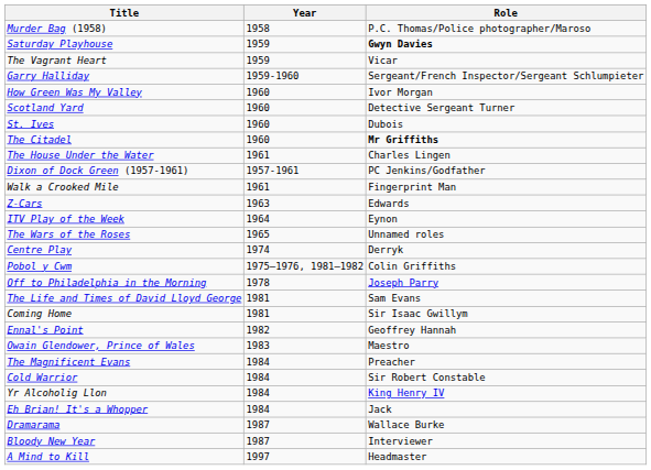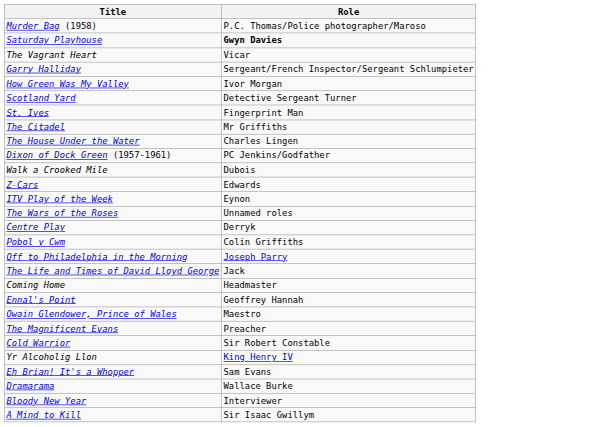 <table class="wikitable">
 <tr style="background:#ccc; text-align:center;">
 <th>Title</th>
-<th>Year</th>
 <th>Role</th>
 </tr>
 <tr>
 <td><em><a href='#'>Murder Bag</a></em> (1958)</td>
-<td>1958</td>
 <td>P.C. Thomas/Police photographer/Maroso</td>
 </tr>
 <tr>
 <td><em><a href='#'>Saturday Playhouse</a></em></td>
-<td>1959</td>
 <td><strong>Gwyn Davies</strong></td>
 </tr>
 <tr>
 <td><em>The Vagrant Heart</em></td>
-<td>1959</td>
 <td>Vicar</td>
 </tr>
 <tr>
 <td><em><a href='#'>Garry Halliday</a></em></td>
-<td>1959-1960</td>
 <td>Sergeant/French Inspector/Sergeant Schlumpieter</td>
 </tr>
 <tr>
 <td><em><a href='#'>How Green Was My Valley</a></em></td>
-<td>1960</td>
 <td>Ivor Morgan</td>
 </tr>
 <tr>
 <td><em><a href='#'>Scotland Yard</a></em></td>
-<td>1960</td>
 <td>Detective Sergeant Turner</td>
 </tr>
 <tr>
 <td><em><a href='#'>St. Ives</a></em></td>
-<td>1960</td>
-<td>Dubois</td>
+<td>Fingerprint Man</td>
 </tr>
 <tr>
 <td><em><a href='#'>The Citadel</a></em></td>
-<td>1960</td>
-<td><strong>Mr Griffiths</strong></td>
+<td>Mr Griffiths</td>
 </tr>
 <tr>
 <td><em><a href='#'>The House Under the Water</a></em></td>
-<td>1961</td>
 <td>Charles Lingen</td>
 </tr>
 <tr>
 <td><em><a href='#'>Dixon of Dock Green</a></em> (1957-1961)</td>
-<td>1957-1961</td>
 <td>PC Jenkins/Godfather</td>
 </tr>
 <tr>
 <td><em>Walk a Crooked Mile</em></td>
-<td>1961</td>
-<td>Fingerprint Man</td>
+<td>Dubois</td>
 </tr>
 <tr>
 <td><em><a href='#'>Z-Cars</a></em></td>
-<td>1963</td>
 <td>Edwards</td>
 </tr>
 <tr>
 <td><em><a href='#'>ITV Play of the Week</a></em></td>
-<td>1964</td>
 <td>Eynon</td>
 </tr>
 <tr>
 <td><em><a href='#'>The Wars of the Roses</a></em></td>
-<td>1965</td>
 <td>Unnamed roles</td>
 </tr>
 <tr>
 <td><em><a href='#'>Centre Play</a></em></td>
-<td>1974</td>
 <td>Derryk</td>
 </tr>
 <tr>
 <td><em><a href='#'>Pobol y Cwm</a></em></td>
-<td>1975–1976, 1981–1982</td>
 <td>Colin Griffiths</td>
 </tr>
 <tr>
 <td><em><a href='#'>Off to Philadelphia in the Morning</a></em></td>
-<td>1978</td>
 <td><a href='#'>Joseph Parry</a></td>
 </tr>
 <tr>
 <td><em><a href='#'>The Life and Times of David Lloyd George</a></em></td>
-<td>1981</td>
-<td>Sam Evans</td>
+<td>Jack</td>
 </tr>
 <tr>
 <td><em>Coming Home</em></td>
-<td>1981</td>
-<td>Sir Isaac Gwillym</td>
+<td>Headmaster</td>
 </tr>
 <tr>
 <td><em><a href='#'>Ennal's Point</a></em></td>
-<td>1982</td>
 <td>Geoffrey Hannah</td>
 </tr>
 <tr>
 <td><em><a href='#'>Owain Glendower, Prince of Wales</a></em></td>
-<td>1983</td>
 <td>Maestro</td>
 </tr>
 <tr>
 <td><em><a href='#'>The Magnificent Evans</a></em></td>
-<td>1984</td>
 <td>Preacher</td>
 </tr>
 <tr>
 <td><em><a href='#'>Cold Warrior</a></em></td>
-<td>1984</td>
 <td>Sir Robert Constable</td>
 </tr>
 <tr>
 <td><em>Yr Alcoholig Llon</em></td>
-<td>1984</td>
 <td><a href='#'>King Henry IV</a></td>
 </tr>
 <tr>
 <td><em><a href='#'>Eh Brian! It's a Whopper</a></em></td>
-<td>1984</td>
-<td>Jack</td>
+<td>Sam Evans</td>
 </tr>
 <tr>
 <td><em><a href='#'>Dramarama</a></em></td>
-<td>1987</td>
 <td>Wallace Burke</td>
 </tr>
 <tr>
 <td><em><a href='#'>Bloody New Year</a></em></td>
-<td>1987</td>
 <td>Interviewer</td>
 </tr>
 <tr>
 <td><em><a href='#'>A Mind to Kill</a></em></td>
-<td>1997</td>
-<td>Headmaster</td>
+<td>Sir Isaac Gwillym</td>
 </tr>
 </table>
